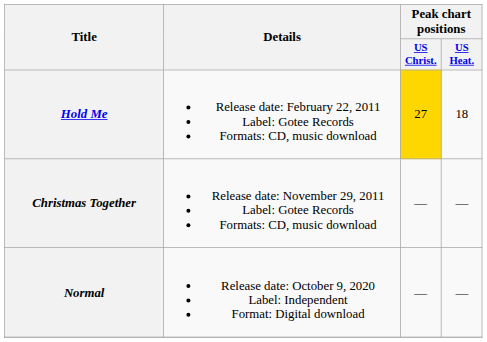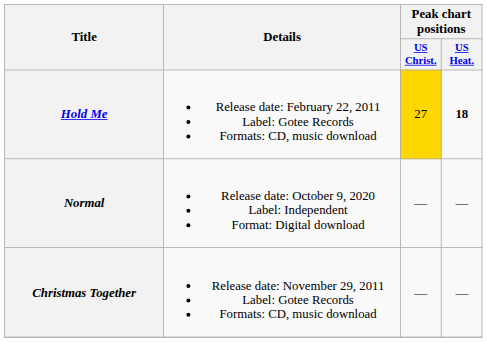 <table class="wikitable plainrowheaders" style="text-align:center;">
 <tr>
 <th rowspan="2" style="width:12em;">Title</th>
 <th rowspan="2" style="width:18em;">Details</th>
 <th colspan="2">Peak chart<br>positions</th>
 </tr>
 <tr style="font-size:smaller;">
 <th style="width:45px;"><a href='#'>US<br>Christ.</a><br></th>
 <th style="width:45px;"><a href='#'>US<br>Heat.</a><br></th>
 </tr>
 <tr>
 <th scope="row"><em><a href='#'>Hold Me</a></em></th>
 <td><br><ul><li>Release date: February 22, 2011</li><li>Label: Gotee Records</li><li>Formats: CD, music download</li></ul></td>
 <td style="background: gold;">27</td>
-<td>18</td>
+<td><strong>18</strong></td>
+</tr>
+<tr>
+<th scope="row"><em>Normal</em></th>
+<td><br><ul><li>Release date: October 9, 2020</li><li>Label: Independent</li><li>Format: Digital download</li></ul></td>
+<td>—</td>
+<td>—</td>
 </tr>
 <tr>
 <th scope="row"><em>Christmas Together</em><br></th>
 <td><br><ul><li>Release date: November 29, 2011</li><li>Label: Gotee Records</li><li>Formats: CD, music download</li></ul></td>
 <td>—</td>
 <td>—</td>
 </tr>
 <tr>
-<th scope="row"><em>Normal</em></th>
-<td><br><ul><li>Release date: October 9, 2020</li><li>Label: Independent</li><li>Format: Digital download</li></ul></td>
-<td>—</td>
-<td>—</td>
-</tr>
-<tr>
 </tr>
 </table>
